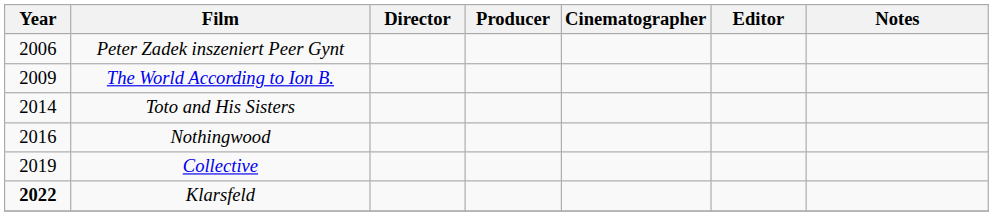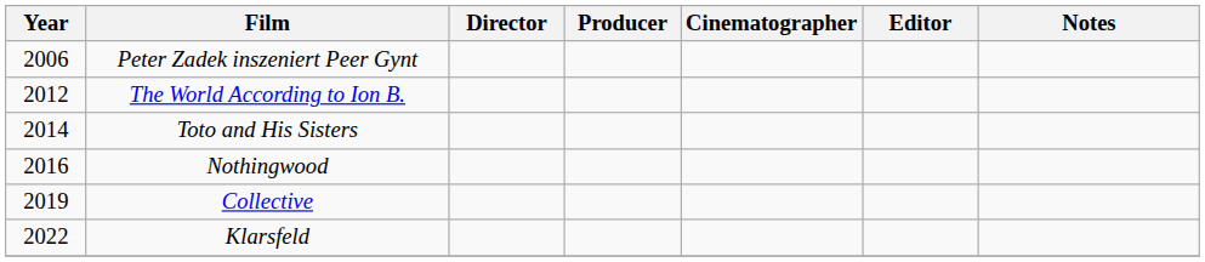 <table class="wikitable" style="text-align:center">
 <tr>
 <th style="width:50px;">Year</th>
 <th style="width:250px;">Film</th>
 <th style="width:75px;">Director</th>
 <th style="width:75px;">Producer</th>
 <th style="width:75px;">Cinematographer</th>
 <th style="width:75px;">Editor</th>
 <th style="width:150px;">Notes</th>
 </tr>
 <tr>
 <td>2006</td>
 <td><em>Peter Zadek inszeniert Peer Gynt</em></td>
 <td></td>
 <td></td>
 <td></td>
 <td></td>
 <td></td>
 </tr>
 <tr>
-<td>2009</td>
+<td>2012</td>
 <td><em><a href='#'>The World According to Ion B.</a></em></td>
 <td></td>
 <td></td>
 <td></td>
 <td></td>
 <td></td>
 </tr>
 <tr>
 <td>2014</td>
 <td><em>Toto and His Sisters</em></td>
 <td></td>
 <td></td>
 <td></td>
 <td></td>
 <td></td>
 </tr>
 <tr>
 <td>2016</td>
 <td><em>Nothingwood</em></td>
 <td></td>
 <td></td>
 <td></td>
 <td></td>
 <td></td>
 </tr>
 <tr>
 <td>2019</td>
 <td><em><a href='#'>Collective</a></em></td>
 <td></td>
 <td></td>
 <td></td>
 <td></td>
 <td></td>
 </tr>
 <tr>
-<td><strong>2022</strong></td>
+<td>2022</td>
 <td><em>Klarsfeld</em></td>
 <td></td>
 <td></td>
 <td></td>
 <td></td>
 <td></td>
 </tr>
 <tr>
 </tr>
 </table>
